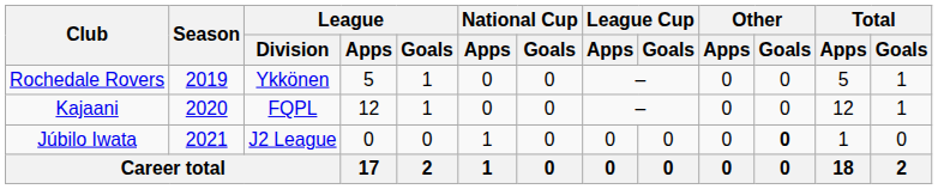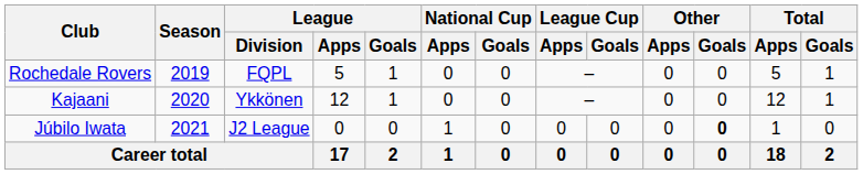 <table class="wikitable" style="text-align: center">
 <tr>
 <th rowspan="2">Club</th>
 <th rowspan="2">Season</th>
 <th colspan="3">League</th>
 <th colspan="2">National Cup</th>
 <th colspan="2">League Cup</th>
 <th colspan="2">Other</th>
 <th colspan="2">Total</th>
 </tr>
 <tr>
 <th>Division</th>
 <th>Apps</th>
 <th>Goals</th>
 <th>Apps</th>
 <th>Goals</th>
 <th>Apps</th>
 <th>Goals</th>
 <th>Apps</th>
 <th>Goals</th>
 <th>Apps</th>
 <th>Goals</th>
 </tr>
 <tr>
 <td><a href='#'>Rochedale Rovers</a></td>
 <td><a href='#'>2019</a></td>
-<td><a href='#'>Ykkönen</a></td>
+<td><a href='#'>FQPL</a></td>
 <td>5</td>
 <td>1</td>
 <td>0</td>
 <td>0</td>
 <td colspan="2">–</td>
 <td>0</td>
 <td>0</td>
 <td>5</td>
 <td>1</td>
 </tr>
 <tr>
 <td><a href='#'>Kajaani</a></td>
 <td><a href='#'>2020</a></td>
-<td><a href='#'>FQPL</a></td>
+<td><a href='#'>Ykkönen</a></td>
 <td>12</td>
 <td>1</td>
 <td>0</td>
 <td>0</td>
 <td colspan="2">–</td>
 <td>0</td>
 <td>0</td>
 <td>12</td>
 <td>1</td>
 </tr>
 <tr>
 <td><a href='#'>Júbilo Iwata</a></td>
 <td><a href='#'>2021</a></td>
 <td><a href='#'>J2 League</a></td>
 <td>0</td>
 <td>0</td>
 <td>1</td>
 <td>0</td>
 <td>0</td>
 <td>0</td>
 <td>0</td>
 <td><strong>0</strong></td>
 <td>1</td>
 <td>0</td>
 </tr>
 <tr>
 <th colspan=3>Career total</th>
 <th>17</th>
 <th>2</th>
 <th>1</th>
 <th>0</th>
 <th>0</th>
 <th>0</th>
 <th>0</th>
 <th>0</th>
 <th>18</th>
 <th>2</th>
 </tr>
 </table>
